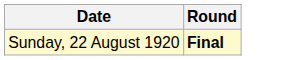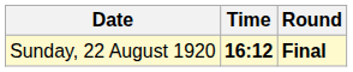 <table class="wikitable">
 <tr>
 <th>Date</th>
+<th>Time</th>
 <th>Round</th>
 </tr>
 <tr style=background:lemonchiffon>
 <td>Sunday, 22 August 1920</td>
+<td><strong>16:12</strong></td>
 <td><strong>Final</strong></td>
 </tr>
 </table>
